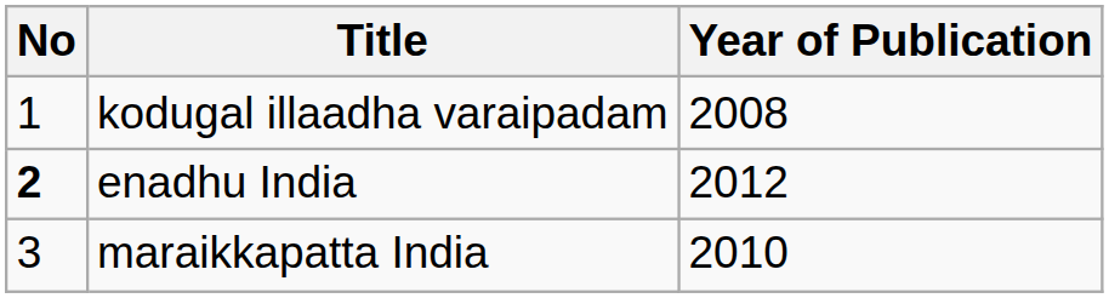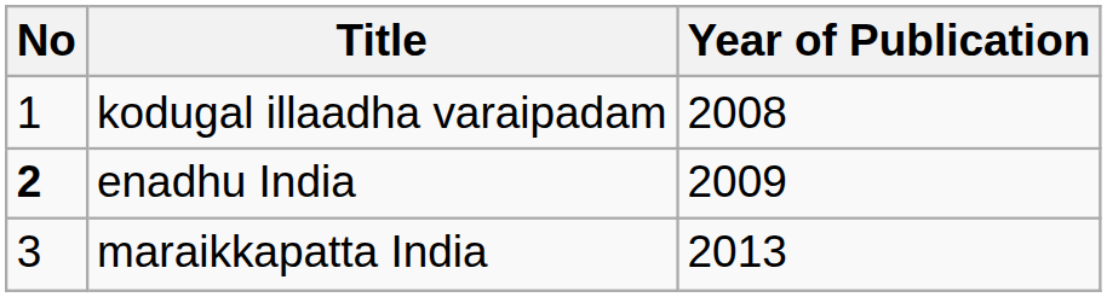 <table class="wikitable">
 <tr>
 <th>No</th>
 <th>Title</th>
 <th>Year of Publication</th>
 </tr>
 <tr>
 <td>1</td>
 <td>kodugal illaadha varaipadam</td>
 <td>2008</td>
 </tr>
 <tr>
 <td><strong>2</strong></td>
 <td>enadhu India</td>
-<td>2012</td>
+<td>2009</td>
 </tr>
 <tr>
 <td>3</td>
 <td>maraikkapatta India</td>
-<td>2010</td>
+<td>2013</td>
 </tr>
 </table>
